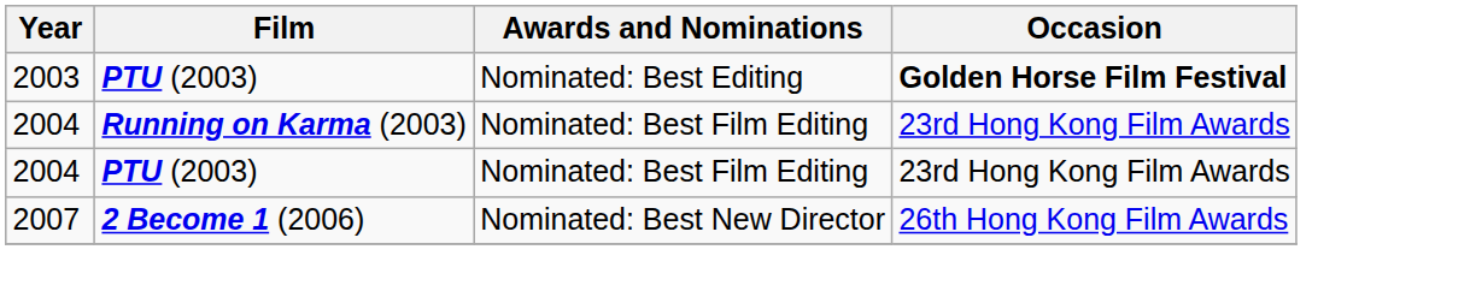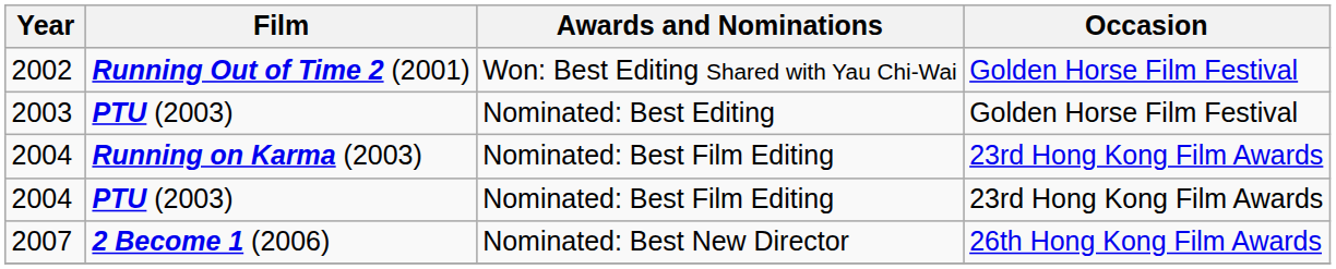 <table class="wikitable">
 <tr>
 <th width="40">Year</th>
 <th>Film</th>
 <th>Awards and Nominations</th>
 <th>Occasion</th>
 </tr>
 <tr>
+<td align="left" valign="top">2002</td>
+<td align="left" valign="top"><strong><em><a href='#'>Running Out of Time 2</a></em></strong> (2001)</td>
+<td align="left" valign="top">Won: Best Editing <small> Shared with Yau Chi-Wai</small></td>
+<td align="left" valign="top"><a href='#'>Golden Horse Film Festival</a></td>
+</tr>
+<tr>
 <td align="left" valign="top">2003</td>
 <td align="left" valign="top"><strong><em><a href='#'>PTU</a></em></strong> (2003)</td>
 <td align="left" valign="top">Nominated: Best Editing</td>
-<td align="left" valign="top"><strong>Golden Horse Film Festival</strong></td>
+<td align="left" valign="top">Golden Horse Film Festival</td>
 </tr>
 <tr>
 <td align="left" valign="top">2004</td>
 <td align="left" valign="top"><strong><em><a href='#'>Running on Karma</a></em></strong> (2003)</td>
 <td align="left" valign="top">Nominated: Best Film Editing</td>
 <td align="left" valign="top"><a href='#'>23rd Hong Kong Film Awards</a></td>
 </tr>
 <tr>
 <td align="left" valign="top">2004</td>
 <td align="left" valign="top"><strong><em><a href='#'>PTU</a></em></strong> (2003)</td>
 <td align="left" valign="top">Nominated: Best Film Editing</td>
 <td align="left" valign="top">23rd Hong Kong Film Awards</td>
 </tr>
 <tr>
 <td align="left" valign="top">2007</td>
 <td align="left" valign="top"><strong><em><a href='#'>2 Become 1</a></em></strong> (2006)</td>
 <td align="left" valign="top">Nominated: Best New Director</td>
 <td align="left" valign="top"><a href='#'>26th Hong Kong Film Awards</a></td>
 </tr>
 <tr>
 </tr>
 </table>
